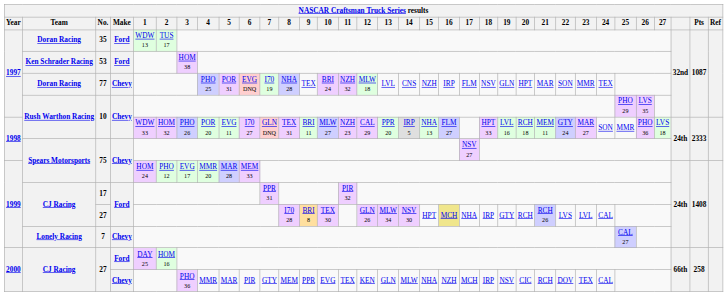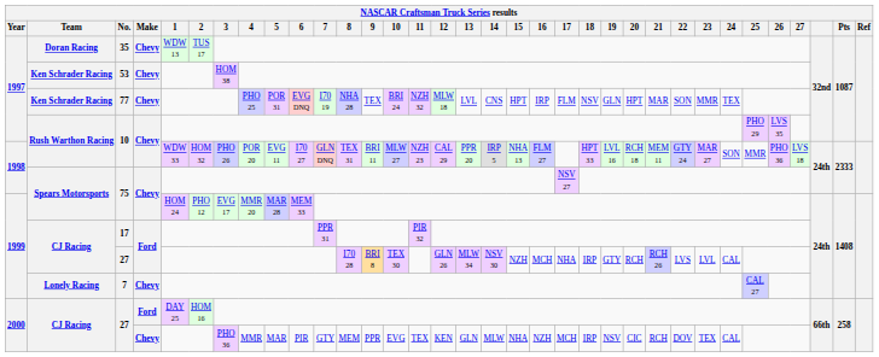 <table class="wikitable" style="text-align:center; font-size:75%">
 <tr>
 <th colspan=45><a href='#'>NASCAR Craftsman Truck Series</a> results</th>
 </tr>
 <tr>
 <th>Year</th>
 <th>Team</th>
 <th>No.</th>
 <th>Make</th>
 <th>1</th>
 <th>2</th>
 <th>3</th>
 <th>4</th>
 <th>5</th>
 <th>6</th>
 <th>7</th>
 <th>8</th>
 <th>9</th>
 <th>10</th>
 <th>11</th>
 <th>12</th>
 <th>13</th>
 <th>14</th>
 <th>15</th>
 <th>16</th>
 <th>17</th>
 <th>18</th>
 <th>19</th>
 <th>20</th>
 <th>21</th>
 <th>22</th>
 <th>23</th>
 <th>24</th>
 <th>25</th>
 <th>26</th>
 <th>27</th>
 <th></th>
 <th>Pts</th>
 <th>Ref</th>
 </tr>
 <tr>
 <th rowspan=4><a href='#'>1997</a></th>
 <th><a href='#'>Doran Racing</a></th>
 <th>35</th>
-<th><a href='#'>Ford</a></th>
+<th><a href='#'>Chevy</a></th>
 <td style="background:#DFFFDF;"><a href='#'>WDW</a><br><small>13</small></td>
 <td style="background:#DFFFDF;"><a href='#'>TUS</a><br><small>17</small></td>
 <td colspan=25></td>
 <th rowspan=4>32nd</th>
 <th rowspan=4>1087</th>
 <th rowspan=4></th>
 </tr>
 <tr>
 <th><a href='#'>Ken Schrader Racing</a></th>
 <th>53</th>
-<th><a href='#'>Ford</a></th>
+<th><a href='#'>Chevy</a></th>
 <td colspan=2></td>
 <td style="background:#EFCFFF;"><a href='#'>HOM</a><br><small>38</small></td>
 <td colspan=24></td>
 </tr>
 <tr>
-<th><a href='#'>Doran Racing</a></th>
+<th><a href='#'>Ken Schrader Racing</a></th>
 <th>77</th>
 <th><a href='#'>Chevy</a></th>
 <td colspan=3></td>
 <td style="background:#CFCFFF;"><a href='#'>PHO</a><br><small>25</small></td>
 <td style="background:#EFCFFF;"><a href='#'>POR</a><br><small>31</small></td>
 <td style="background:#FFCFCF;"><a href='#'>EVG</a><br><small>DNQ</small></td>
 <td style="background:#DFFFDF;"><a href='#'>I70</a><br><small>19</small></td>
 <td style="background:#CFCFFF;"><a href='#'>NHA</a><br><small>28</small></td>
 <td><a href='#'>TEX</a></td>
 <td style="background:#EFCFFF;"><a href='#'>BRI</a><br><small>24</small></td>
 <td style="background:#EFCFFF;"><a href='#'>NZH</a><br><small>32</small></td>
 <td style="background:#DFFFDF;"><a href='#'>MLW</a><br><small>18</small></td>
 <td><a href='#'>LVL</a></td>
 <td><a href='#'>CNS</a></td>
-<td><a href='#'>NZH</a></td>
+<td><a href='#'>HPT</a></td>
 <td><a href='#'>IRP</a></td>
 <td><a href='#'>FLM</a></td>
 <td><a href='#'>NSV</a></td>
 <td><a href='#'>GLN</a></td>
 <td><a href='#'>HPT</a></td>
 <td><a href='#'>MAR</a></td>
 <td><a href='#'>SON</a></td>
 <td><a href='#'>MMR</a></td>
 <td><a href='#'>TEX</a></td>
 <td colspan=3></td>
 </tr>
 <tr>
 <th rowspan=2><a href='#'>Rush Warthon Racing</a></th>
 <th rowspan=2>10</th>
 <th rowspan=2><a href='#'>Chevy</a></th>
 <td colspan=24></td>
 <td style="background:#EFCFFF;"><a href='#'>PHO</a><br><small>29</small></td>
 <td style="background:#EFCFFF;"><a href='#'>LVS</a><br><small>35</small></td>
 <td></td>
 </tr>
 <tr>
 <th rowspan=2><a href='#'>1998</a></th>
 <td style="background:#EFCFFF;"><a href='#'>WDW</a><br><small>33</small></td>
 <td style="background:#EFCFFF;"><a href='#'>HOM</a><br><small>32</small></td>
 <td style="background:#CFCFFF;"><a href='#'>PHO</a><br><small>26</small></td>
 <td style="background:#DFFFDF;"><a href='#'>POR</a><br><small>20</small></td>
 <td style="background:#DFFFDF;"><a href='#'>EVG</a><br><small>11</small></td>
 <td style="background:#EFCFFF;"><a href='#'>I70</a><br><small>27</small></td>
 <td style="background:#FFCFCF;"><a href='#'>GLN</a><br><small>DNQ</small></td>
 <td style="background:#EFCFFF;"><a href='#'>TEX</a><br><small>31</small></td>
 <td style="background:#DFFFDF;"><a href='#'>BRI</a><br><small>11</small></td>
 <td style="background:#CFCFFF;"><a href='#'>MLW</a><br><small>27</small></td>
 <td style="background:#EFCFFF;"><a href='#'>NZH</a><br><small>23</small></td>
 <td style="background:#EFCFFF;"><a href='#'>CAL</a><br><small>29</small></td>
 <td style="background:#DFFFDF;"><a href='#'>PPR</a><br><small>20</small></td>
 <td style="background:#DFDFDF;"><a href='#'>IRP</a><br><small>5</small></td>
 <td style="background:#DFFFDF;"><a href='#'>NHA</a><br><small>13</small></td>
 <td style="background:#CFCFFF;"><a href='#'>FLM</a><br><small>27</small></td>
 <td></td>
 <td style="background:#EFCFFF;"><a href='#'>HPT</a><br><small>33</small></td>
 <td style="background:#DFFFDF;"><a href='#'>LVL</a><br><small>16</small></td>
 <td style="background:#DFFFDF;"><a href='#'>RCH</a><br><small>18</small></td>
 <td style="background:#DFFFDF;"><a href='#'>MEM</a><br><small>11</small></td>
 <td style="background:#CFCFFF;"><a href='#'>GTY</a><br><small>24</small></td>
 <td style="background:#EFCFFF;"><a href='#'>MAR</a><br><small>27</small></td>
 <td><a href='#'>SON</a></td>
 <td><a href='#'>MMR</a></td>
 <td style="background:#EFCFFF;"><a href='#'>PHO</a><br><small>36</small></td>
 <td style="background:#DFFFDF;"><a href='#'>LVS</a><br><small>18</small></td>
 <th rowspan=2>24th</th>
 <th rowspan=2>2333</th>
 <th rowspan=2></th>
 </tr>
 <tr>
 <th rowspan=2><a href='#'>Spears Motorsports</a></th>
 <th rowspan=2>75</th>
 <th rowspan=2><a href='#'>Chevy</a></th>
 <td colspan=16></td>
 <td style="background:#EFCFFF;"><a href='#'>NSV</a><br><small>27</small></td>
 <td colspan=10></td>
 </tr>
 <tr>
 <th rowspan=4><a href='#'>1999</a></th>
 <td style="background:#EFCFFF;"><a href='#'>HOM</a><br><small>24</small></td>
 <td style="background:#DFFFDF;"><a href='#'>PHO</a><br><small>12</small></td>
 <td style="background:#DFFFDF;"><a href='#'>EVG</a><br><small>17</small></td>
 <td style="background:#DFFFDF;"><a href='#'>MMR</a><br><small>20</small></td>
 <td style="background:#CFCFFF;"><a href='#'>MAR</a><br><small>28</small></td>
 <td style="background:#EFCFFF;"><a href='#'>MEM</a><br><small>33</small></td>
 <td colspan=21></td>
 <th rowspan=4>24th</th>
 <th rowspan=4>1408</th>
 <th rowspan=4></th>
 </tr>
 <tr>
 <th rowspan=2><a href='#'>CJ Racing</a></th>
 <th>17</th>
 <th rowspan=2><a href='#'>Ford</a></th>
 <td colspan=6></td>
 <td style="background:#EFCFFF;"><a href='#'>PPR</a><br><small>31</small></td>
 <td colspan=3></td>
 <td style="background:#EFCFFF;"><a href='#'>PIR</a><br><small>32</small></td>
 <td colspan=16></td>
 </tr>
 <tr>
 <th>27</th>
 <td colspan=7></td>
 <td style="background:#EFCFFF;"><a href='#'>I70</a><br><small>28</small></td>
 <td style="background:#FFDF9F;"><a href='#'>BRI</a><br><small>8</small></td>
 <td style="background:#EFCFFF;"><a href='#'>TEX</a><br><small>30</small></td>
 <td></td>
 <td style="background:#EFCFFF;"><a href='#'>GLN</a><br><small>26</small></td>
 <td style="background:#EFCFFF;"><a href='#'>MLW</a><br><small>34</small></td>
 <td style="background:#EFCFFF;"><a href='#'>NSV</a><br><small>30</small></td>
-<td><a href='#'>HPT</a></td>
-<td style="background: khaki;"><a href='#'>MCH</a></td>
+<td><a href='#'>NZH</a></td>
+<td><a href='#'>MCH</a></td>
 <td><a href='#'>NHA</a></td>
 <td><a href='#'>IRP</a></td>
 <td><a href='#'>GTY</a></td>
 <td><a href='#'>RCH</a></td>
 <td style="background:#CFCFFF;"><a href='#'>RCH</a><br><small>26</small></td>
 <td><a href='#'>LVS</a></td>
 <td><a href='#'>LVL</a></td>
 <td><a href='#'>CAL</a></td>
 <td colspan=3></td>
 </tr>
 <tr>
 <th><a href='#'>Lonely Racing</a></th>
 <th>7</th>
 <th><a href='#'>Chevy</a></th>
 <td colspan=24></td>
 <td style="background:#CFCFFF;"><a href='#'>CAL</a><br><small>27</small></td>
 <td colspan=2></td>
 </tr>
 <tr>
 <th rowspan=2><a href='#'>2000</a></th>
 <th rowspan=2><a href='#'>CJ Racing</a></th>
 <th rowspan=2>27</th>
 <th><a href='#'>Ford</a></th>
 <td style="background:#EFCFFF;"><a href='#'>DAY</a><br><small>25</small></td>
 <td style="background:#DFFFDF;"><a href='#'>HOM</a><br><small>16</small></td>
 <td colspan=25></td>
 <th rowspan=2>66th</th>
 <th rowspan=2>258</th>
 <th rowspan=2></th>
 </tr>
 <tr>
 <th><a href='#'>Chevy</a></th>
 <td colspan=2></td>
 <td style="background:#EFCFFF;"><a href='#'>PHO</a><br><small>36</small></td>
 <td><a href='#'>MMR</a></td>
 <td><a href='#'>MAR</a></td>
 <td><a href='#'>PIR</a></td>
 <td><a href='#'>GTY</a></td>
 <td><a href='#'>MEM</a></td>
 <td><a href='#'>PPR</a></td>
 <td><a href='#'>EVG</a></td>
 <td><a href='#'>TEX</a></td>
 <td><a href='#'>KEN</a></td>
 <td><a href='#'>GLN</a></td>
 <td><a href='#'>MLW</a></td>
 <td><a href='#'>NHA</a></td>
 <td><a href='#'>NZH</a></td>
 <td><a href='#'>MCH</a></td>
 <td><a href='#'>IRP</a></td>
 <td><a href='#'>NSV</a></td>
 <td><a href='#'>CIC</a></td>
 <td><a href='#'>RCH</a></td>
 <td><a href='#'>DOV</a></td>
 <td><a href='#'>TEX</a></td>
 <td><a href='#'>CAL</a></td>
 <td colspan=3></td>
 </tr>
 </table>
